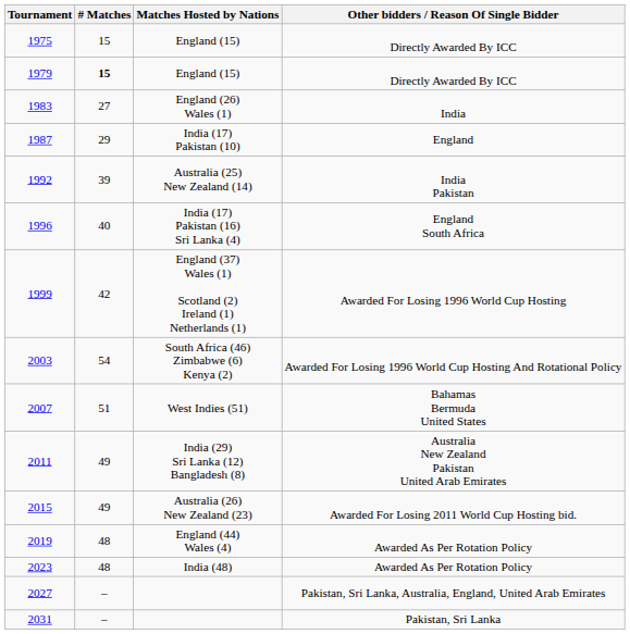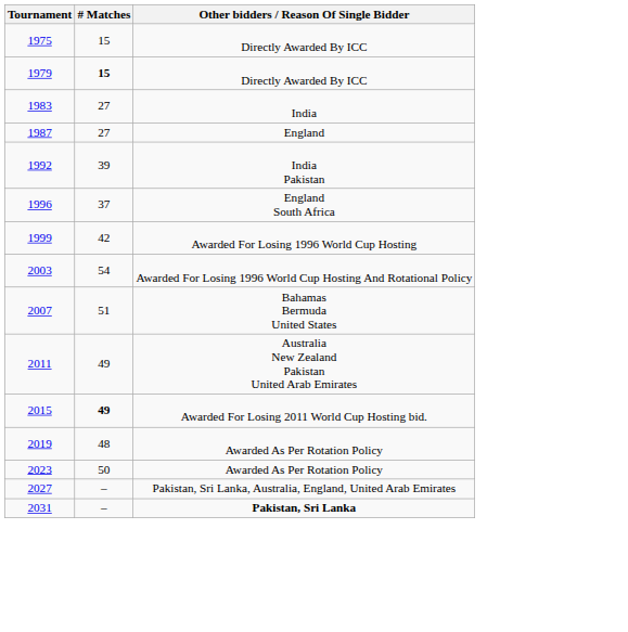 <table class="wikitable" style="text-align: center;">
 <tr>
 <th>Tournament</th>
 <th># Matches</th>
-<th>Matches Hosted by Nations</th>
 <th>Other bidders / Reason Of Single Bidder</th>
 </tr>
 <tr>
 <td><a href='#'>1975</a></td>
 <td>15</td>
-<td> England (15)</td>
 <td><br>Directly Awarded By ICC</td>
 </tr>
 <tr>
 <td><a href='#'>1979</a></td>
 <td><strong>15</strong></td>
-<td> England (15)</td>
 <td><br>Directly Awarded By ICC</td>
 </tr>
 <tr>
 <td><a href='#'>1983</a></td>
 <td>27</td>
-<td> England (26)<br> Wales (1)</td>
 <td><br> India</td>
 </tr>
 <tr>
 <td><a href='#'>1987</a></td>
-<td>29</td>
-<td> India (17)<br> Pakistan (10)</td>
+<td>27</td>
 <td> England</td>
 </tr>
 <tr>
 <td><a href='#'>1992</a></td>
 <td>39</td>
-<td> Australia (25)<br> New Zealand (14)</td>
 <td><br> India <br> Pakistan</td>
 </tr>
 <tr>
 <td><a href='#'>1996</a></td>
-<td>40</td>
-<td> India (17)<br> Pakistan (16)<br> Sri Lanka (4)</td>
+<td>37</td>
 <td> England<br> South Africa</td>
 </tr>
 <tr>
 <td><a href='#'>1999</a></td>
 <td>42</td>
-<td> England (37)<br> Wales (1)<br><br> Scotland (2)<br> Ireland (1)<br> Netherlands (1)</td>
 <td><br>Awarded For Losing 1996 World Cup Hosting</td>
 </tr>
 <tr>
 <td><a href='#'>2003</a></td>
 <td>54</td>
-<td> South Africa (46)<br> Zimbabwe (6)<br> Kenya (2)</td>
 <td><br>Awarded For Losing 1996 World Cup Hosting And Rotational Policy</td>
 </tr>
 <tr>
 <td><a href='#'>2007</a></td>
 <td>51</td>
-<td> West Indies (51)</td>
 <td> Bahamas<br> Bermuda<br> United States</td>
 </tr>
 <tr>
 <td><a href='#'>2011</a></td>
 <td>49</td>
-<td> India (29)<br> Sri Lanka (12)<br> Bangladesh (8)</td>
 <td> Australia<br> New Zealand<br> Pakistan<br> United Arab Emirates</td>
 </tr>
 <tr>
 <td><a href='#'>2015</a></td>
-<td>49</td>
-<td> Australia (26)<br> New Zealand (23)</td>
+<td><strong>49</strong></td>
 <td><br>Awarded For Losing 2011 World Cup Hosting bid.</td>
 </tr>
 <tr>
 <td><a href='#'>2019</a></td>
 <td>48</td>
-<td> England (44)<br> Wales (4)</td>
 <td><br>Awarded As Per Rotation Policy</td>
 </tr>
 <tr>
 <td><a href='#'>2023</a></td>
-<td>48</td>
-<td> India (48)</td>
+<td>50</td>
 <td>Awarded As Per Rotation Policy</td>
 </tr>
 <tr>
 <td><a href='#'>2027</a></td>
 <td>–</td>
-<td> <br>  <br> </td>
 <td> Pakistan, Sri Lanka, Australia, England, United Arab Emirates </td>
 </tr>
 <tr>
 <td><a href='#'>2031</a></td>
 <td>–</td>
-<td> <br> </td>
-<td> Pakistan, Sri Lanka</td>
+<td><strong> Pakistan, Sri Lanka</strong></td>
 </tr>
 </table>
